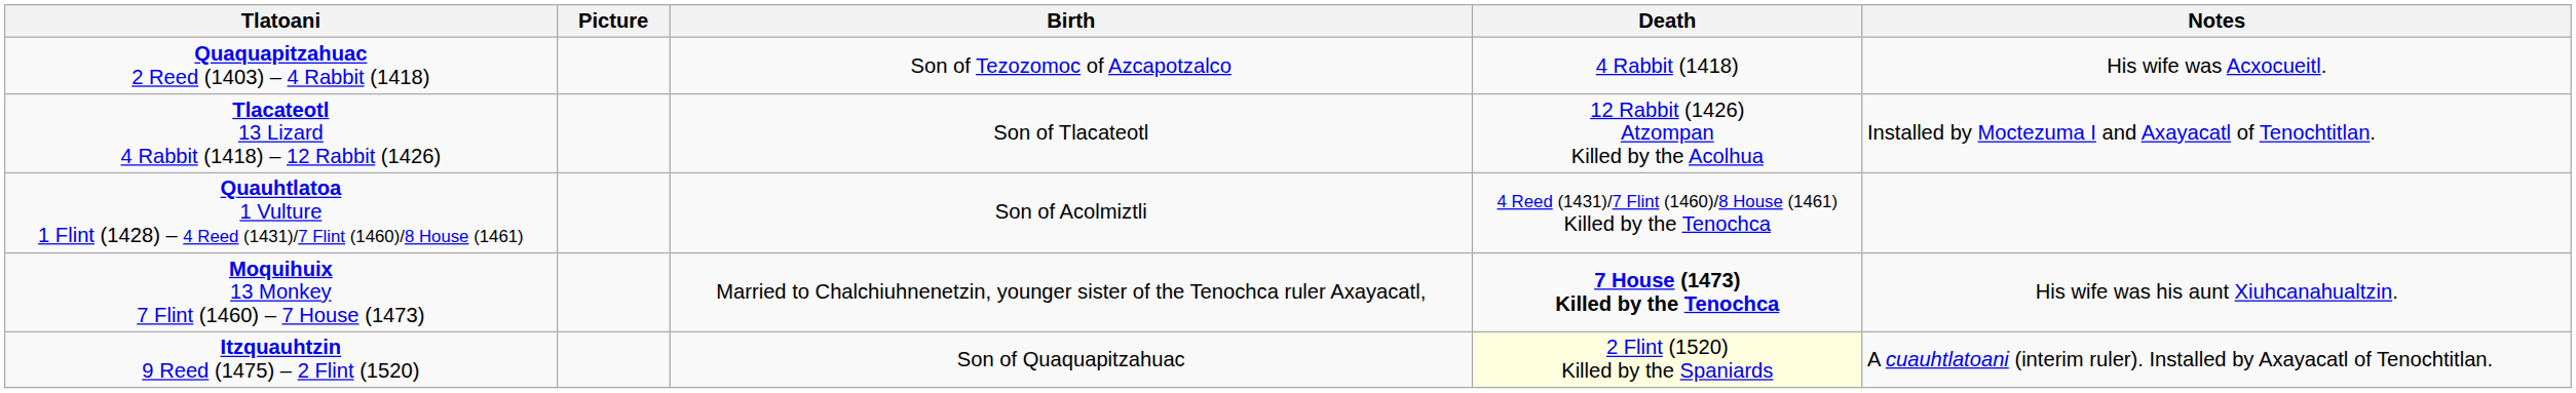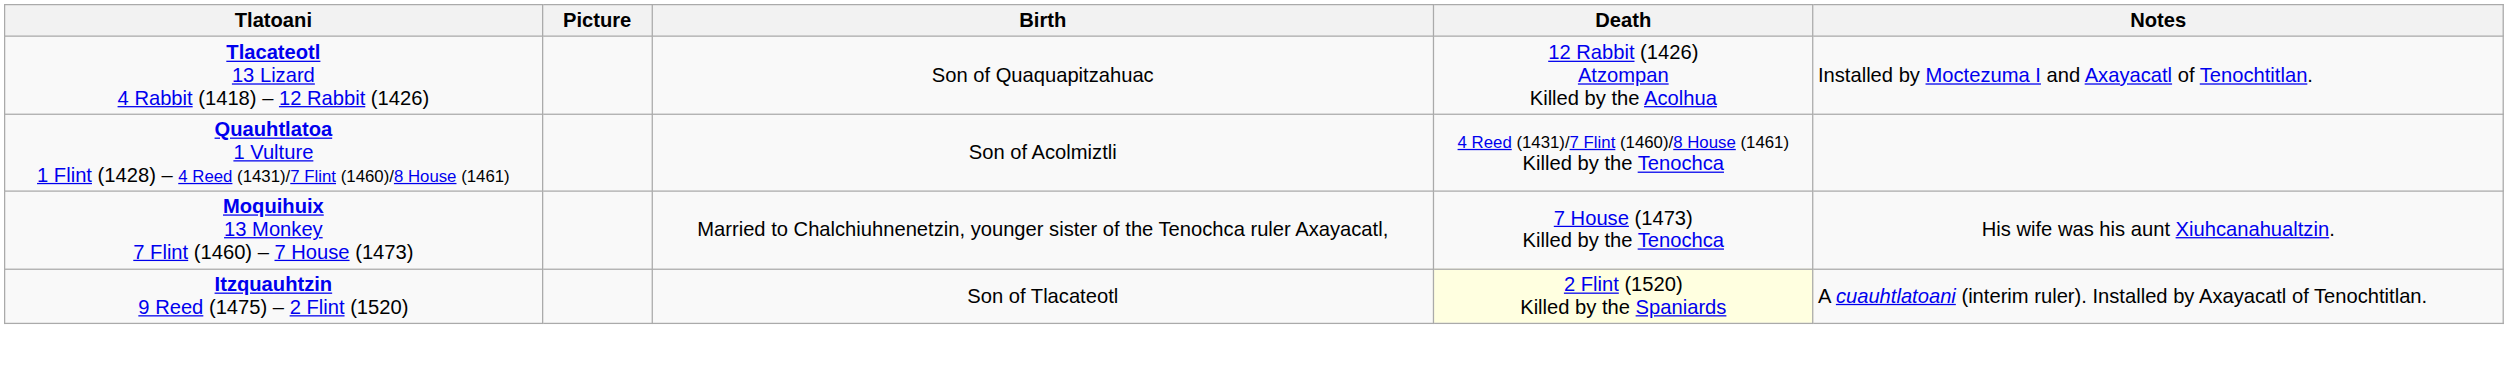 <table style="text-align:center; width:100%" class="wikitable">
 <tr>
 <th>Tlatoani</th>
 <th width=80px>Picture</th>
 <th>Birth</th>
 <th>Death</th>
 <th>Notes</th>
 </tr>
 <tr>
-<td><strong><a href='#'>Quaquapitzahuac</a></strong><br><a href='#'>2 Reed</a> (1403) – <a href='#'>4 Rabbit</a> (1418)</td>
-<td></td>
-<td>Son of <a href='#'>Tezozomoc</a> of <a href='#'>Azcapotzalco</a></td>
-<td><a href='#'>4 Rabbit</a> (1418)</td>
-<td style="text-align:center;">His wife was <a href='#'>Acxocueitl</a>.</td>
-</tr>
-<tr>
 <td><strong><a href='#'>Tlacateotl</a></strong><br><a href='#'>13 Lizard</a><br><a href='#'>4 Rabbit</a> (1418) – <a href='#'>12 Rabbit</a> (1426)</td>
 <td></td>
-<td>Son of Tlacateotl</td>
+<td>Son of Quaquapitzahuac</td>
 <td><a href='#'>12 Rabbit</a> (1426)<br><a href='#'>Atzompan</a><br>Killed by the <a href='#'>Acolhua</a></td>
 <td style="text-align: left">Installed by <a href='#'>Moctezuma I</a> and <a href='#'>Axayacatl</a> of <a href='#'>Tenochtitlan</a>.</td>
 </tr>
 <tr>
 <td><strong><a href='#'>Quauhtlatoa</a></strong><br><a href='#'>1 Vulture</a><br><a href='#'>1 Flint</a> (1428) – <small><a href='#'>4 Reed</a> (1431)/<a href='#'>7 Flint</a> (1460)/<a href='#'>8 House</a> (1461)</small></td>
 <td></td>
 <td>Son of Acolmiztli</td>
 <td><small><a href='#'>4 Reed</a> (1431)/<a href='#'>7 Flint</a> (1460)/<a href='#'>8 House</a> (1461)</small><br>Killed by the <a href='#'>Tenochca</a></td>
 <td style="text-align: left"></td>
 </tr>
 <tr>
 <td><strong><a href='#'>Moquihuix</a></strong><br><a href='#'>13 Monkey</a><br><a href='#'>7 Flint</a> (1460) – <a href='#'>7 House</a> (1473)</td>
 <td></td>
 <td>Married to Chalchiuhnenetzin, younger sister of the Tenochca ruler Axayacatl,</td>
-<td><strong><a href='#'>7 House</a> (1473)<br>Killed by the <a href='#'>Tenochca</a></strong></td>
+<td><a href='#'>7 House</a> (1473)<br>Killed by the <a href='#'>Tenochca</a></td>
 <td style="text-align:center;">His wife was his aunt <a href='#'>Xiuhcanahualtzin</a>.</td>
 </tr>
 <tr>
 <td><strong><a href='#'>Itzquauhtzin</a></strong><br><a href='#'>9 Reed</a> (1475) – <a href='#'>2 Flint</a> (1520)</td>
 <td></td>
-<td>Son of Quaquapitzahuac</td>
+<td>Son of Tlacateotl</td>
 <td style="background: lightyellow;"><a href='#'>2 Flint</a> (1520)<br>Killed by the <a href='#'>Spaniards</a></td>
 <td style="text-align: left">A <em><a href='#'>cuauhtlatoani</a></em> (interim ruler). Installed by Axayacatl of Tenochtitlan.</td>
 </tr>
 </table>
